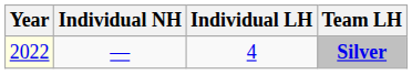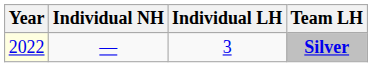 <table class="wikitable" "text-align:center;">
 <tr>
 <th>Year</th>
 <th>Individual NH</th>
 <th>Individual LH</th>
 <th>Team LH</th>
 </tr>
 <tr align=center>
 <td style="background: lightyellow;"><a href='#'>2022</a></td>
 <td><a href='#'>—</a></td>
-<td><a href='#'>4</a></td>
+<td><a href='#'>3</a></td>
 <td style="background:silver;"><a href='#'><strong>Silver</strong></a></td>
 </tr>
 </table>
